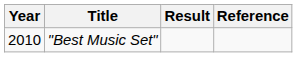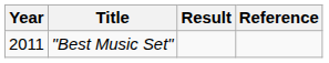 <table class="wikitable">
 <tr>
 <th>Year</th>
 <th>Title</th>
 <th>Result</th>
 <th>Reference</th>
 </tr>
 <tr>
-<td>2010</td>
+<td>2011</td>
 <td><em>"Best Music Set"</em></td>
 <td></td>
 <td></td>
 </tr>
 </table>
